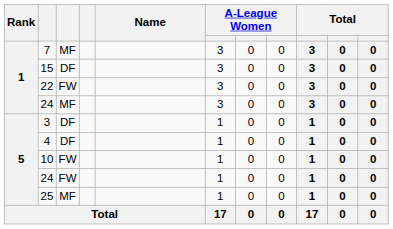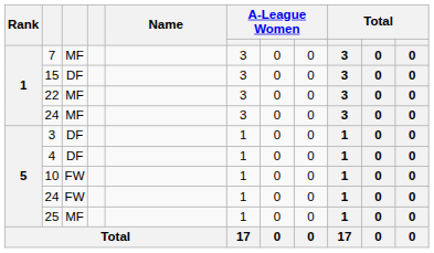 <table class="wikitable sortable" style="text-align:center;">
 <tr>
 <th rowspan="2" width="15">Rank</th>
 <th rowspan="2" width="15"></th>
 <th rowspan="2" width="15"></th>
 <th rowspan="2" width="15"></th>
 <th rowspan="2" width="145">Name</th>
 <th colspan="3" width="120"><a href='#'>A-League Women</a></th>
 <th colspan="3" width="120">Total</th>
 </tr>
 <tr>
 <th style="width:30px"></th>
 <th style="width:30px"></th>
 <th style="width:30px"></th>
 <th style="width:30px"></th>
 <th style="width:30px"></th>
 <th style="width:30px"></th>
 </tr>
 <tr>
 <th rowspan="4">1</th>
 <td>7</td>
 <td>MF</td>
 <td></td>
 <td align="left"><br></td>
 <td>3</td>
 <td>0</td>
 <td>0<br></td>
 <th>3</th>
 <th>0</th>
 <th>0</th>
 </tr>
 <tr>
 <td>15</td>
 <td>DF</td>
 <td></td>
 <td align="left"><br></td>
 <td>3</td>
 <td>0</td>
 <td>0<br></td>
 <th>3</th>
 <th>0</th>
 <th>0</th>
 </tr>
 <tr>
 <td>22</td>
-<td>FW</td>
+<td>MF</td>
 <td></td>
 <td align="left"><br></td>
 <td>3</td>
 <td>0</td>
 <td>0<br></td>
 <th>3</th>
 <th>0</th>
 <th>0</th>
 </tr>
 <tr>
 <td>24</td>
 <td>MF</td>
 <td></td>
 <td align="left"><br></td>
 <td>3</td>
 <td>0</td>
 <td>0<br></td>
 <th>3</th>
 <th>0</th>
 <th>0</th>
 </tr>
 <tr>
 <th rowspan="5">5</th>
 <td>3</td>
 <td>DF</td>
 <td></td>
 <td align="left"><br></td>
 <td>1</td>
 <td>0</td>
 <td>0<br></td>
 <th>1</th>
 <th>0</th>
 <th>0</th>
 </tr>
 <tr>
 <td>4</td>
 <td>DF</td>
 <td></td>
 <td align="left"><br></td>
 <td>1</td>
 <td>0</td>
 <td>0<br></td>
 <th>1</th>
 <th>0</th>
 <th>0</th>
 </tr>
 <tr>
 <td>10</td>
 <td>FW</td>
 <td></td>
 <td align="left"><br></td>
 <td>1</td>
 <td>0</td>
 <td>0<br></td>
 <th>1</th>
 <th>0</th>
 <th>0</th>
 </tr>
 <tr>
 <td>24</td>
 <td>FW</td>
 <td></td>
 <td align="left"><br></td>
 <td>1</td>
 <td>0</td>
 <td>0<br></td>
 <th>1</th>
 <th>0</th>
 <th>0</th>
 </tr>
 <tr>
 <td>25</td>
 <td>MF</td>
 <td></td>
 <td align="left"><br></td>
 <td>1</td>
 <td>0</td>
 <td>0<br></td>
 <th>1</th>
 <th>0</th>
 <th>0</th>
 </tr>
 <tr>
 <th colspan="5">Total<br></th>
 <th>17</th>
 <th>0</th>
 <th>0<br></th>
 <th>17</th>
 <th>0</th>
 <th>0</th>
 </tr>
 </table>
